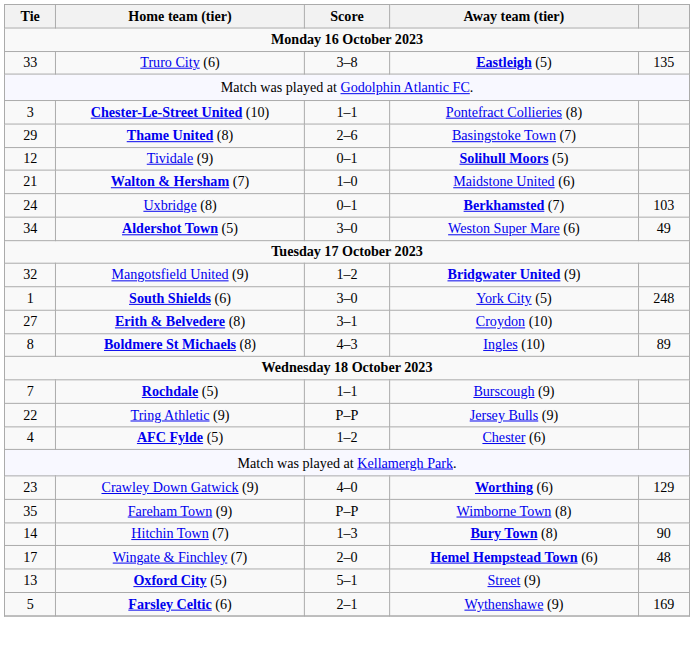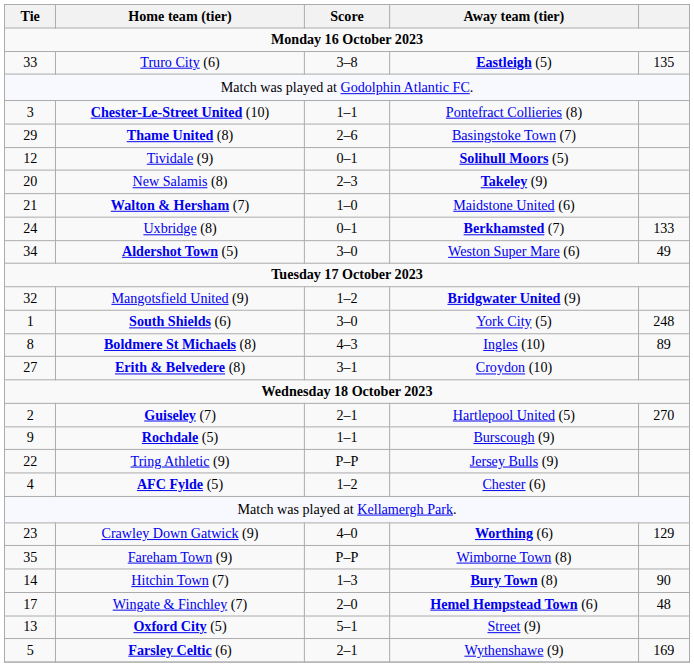 <table class="wikitable" style="width:700px;text-align:center;font-size:90%">
 <tr>
 <th scope="col" style="width: 7.50%">Tie</th>
 <th scope="col" style="width:36.25%">Home team (tier)</th>
 <th scope="col" style="width:12.50%">Score</th>
 <th scope="col" style="width:36.25%">Away team (tier)</th>
 <th scope="col" style="width: 7.50%"></th>
 </tr>
 <tr>
 <td colspan="5"><strong>Monday 16 October 2023</strong></td>
 </tr>
 <tr>
 <td>33</td>
 <td><a href='#'>Truro City</a> (6)</td>
 <td>3–8</td>
 <td><strong><a href='#'>Eastleigh</a></strong> (5)</td>
 <td>135</td>
 </tr>
 <tr>
 <td colspan="5" style="background:GhostWhite;height:20px;text-align:center">Match was played at <a href='#'>Godolphin Atlantic FC</a>.</td>
 </tr>
 <tr>
 <td>3</td>
 <td><strong><a href='#'>Chester-Le-Street United</a></strong> (10)</td>
 <td>1–1 </td>
 <td><a href='#'>Pontefract Collieries</a> (8)</td>
 <td></td>
 </tr>
 <tr>
 <td>29</td>
 <td><strong><a href='#'>Thame United</a></strong> (8)</td>
 <td>2–6</td>
 <td><a href='#'>Basingstoke Town</a> (7)</td>
 <td></td>
 </tr>
 <tr>
 <td>12</td>
 <td><a href='#'>Tividale</a> (9)</td>
 <td>0–1</td>
 <td><strong><a href='#'>Solihull Moors</a></strong> (5)</td>
 <td></td>
 </tr>
 <tr>
+<td>20</td>
+<td><a href='#'>New Salamis</a> (8)</td>
+<td>2–3</td>
+<td><strong><a href='#'>Takeley</a></strong> (9)</td>
+<td></td>
+</tr>
+<tr>
 <td>21</td>
 <td><strong><a href='#'>Walton & Hersham</a></strong> (7)</td>
 <td>1–0</td>
 <td><a href='#'>Maidstone United</a> (6)</td>
 <td></td>
 </tr>
 <tr>
 <td>24</td>
 <td><a href='#'>Uxbridge</a> (8)</td>
 <td>0–1</td>
 <td><strong><a href='#'>Berkhamsted</a></strong> (7)</td>
-<td>103</td>
+<td>133</td>
 </tr>
 <tr>
 <td>34</td>
 <td><strong><a href='#'>Aldershot Town</a></strong> (5)</td>
 <td>3–0</td>
 <td><a href='#'>Weston Super Mare</a> (6)</td>
 <td>49</td>
 </tr>
 <tr>
 <td colspan="5"><strong>Tuesday 17 October 2023</strong></td>
 </tr>
 <tr>
 <td>32</td>
 <td><a href='#'>Mangotsfield United</a> (9)</td>
 <td>1–2</td>
 <td><strong><a href='#'>Bridgwater United</a></strong> (9)</td>
 <td></td>
 </tr>
 <tr>
 <td>1</td>
 <td><strong><a href='#'>South Shields</a></strong> (6)</td>
 <td>3–0</td>
 <td><a href='#'>York City</a> (5)</td>
 <td>248</td>
 </tr>
 <tr>
+<td>8</td>
+<td><strong><a href='#'>Boldmere St Michaels</a></strong> (8)</td>
+<td>4–3</td>
+<td><a href='#'>Ingles</a> (10)</td>
+<td>89</td>
+</tr>
+<tr>
 <td>27</td>
 <td><strong><a href='#'>Erith & Belvedere</a></strong> (8)</td>
 <td>3–1</td>
 <td><a href='#'>Croydon</a> (10)</td>
 <td></td>
 </tr>
 <tr>
-<td>8</td>
-<td><strong><a href='#'>Boldmere St Michaels</a></strong> (8)</td>
-<td>4–3</td>
-<td><a href='#'>Ingles</a> (10)</td>
-<td>89</td>
-</tr>
-<tr>
 <td colspan="5"><strong>Wednesday 18 October 2023</strong></td>
 </tr>
 <tr>
-<td>7</td>
+<td>2</td>
+<td><strong><a href='#'>Guiseley</a></strong> (7)</td>
+<td>2–1</td>
+<td><a href='#'>Hartlepool United</a> (5)</td>
+<td>270</td>
+</tr>
+<tr>
+<td>9</td>
 <td><strong><a href='#'>Rochdale</a></strong> (5)</td>
 <td>1–1 </td>
 <td><a href='#'>Burscough</a> (9)</td>
 <td></td>
 </tr>
 <tr>
 <td>22</td>
 <td><a href='#'>Tring Athletic</a> (9)</td>
 <td>P–P</td>
 <td><a href='#'>Jersey Bulls</a> (9)</td>
 <td></td>
 </tr>
 <tr>
 <td>4</td>
 <td><strong><a href='#'>AFC Fylde</a></strong> (5)</td>
 <td>1–2</td>
 <td><a href='#'>Chester</a> (6)</td>
 <td></td>
 </tr>
 <tr>
 <td colspan="5" style="background:GhostWhite;height:20px;text-align:center">Match was played at <a href='#'>Kellamergh Park</a>.</td>
 </tr>
 <tr>
 <td>23</td>
 <td><a href='#'>Crawley Down Gatwick</a> (9)</td>
 <td>4–0</td>
 <td><strong><a href='#'>Worthing</a></strong> (6)</td>
 <td>129</td>
 </tr>
 <tr>
 <td>35</td>
 <td><a href='#'>Fareham Town</a> (9)</td>
 <td>P–P</td>
 <td><a href='#'>Wimborne Town</a> (8)</td>
 <td></td>
 </tr>
 <tr>
 <td>14</td>
 <td><a href='#'>Hitchin Town</a> (7)</td>
 <td>1–3</td>
 <td><strong><a href='#'>Bury Town</a></strong> (8)</td>
 <td>90</td>
 </tr>
 <tr>
 <td>17</td>
 <td><a href='#'>Wingate & Finchley</a> (7)</td>
 <td>2–0</td>
 <td><strong><a href='#'>Hemel Hempstead Town</a></strong> (6)</td>
 <td>48</td>
 </tr>
 <tr>
 <td>13</td>
 <td><strong><a href='#'>Oxford City</a></strong> (5)</td>
 <td>5–1</td>
 <td><a href='#'>Street</a> (9)</td>
 <td></td>
 </tr>
 <tr>
 <td>5</td>
 <td><strong><a href='#'>Farsley Celtic</a></strong> (6)</td>
 <td>2–1</td>
 <td><a href='#'>Wythenshawe</a> (9)</td>
 <td>169</td>
 </tr>
 <tr>
 </tr>
 </table>
